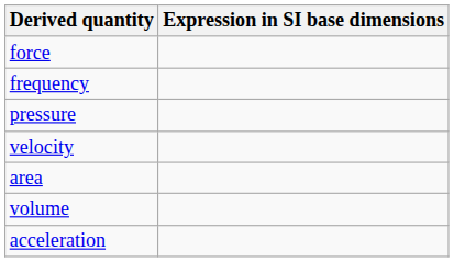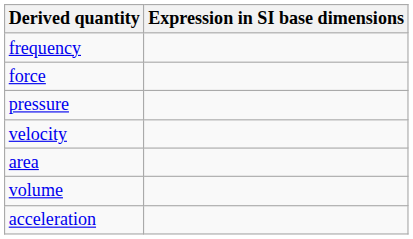 <table class="wikitable">
 <tr>
 <th>Derived quantity</th>
 <th>Expression in SI base dimensions</th>
 </tr>
 <tr>
-<td><a href='#'>force</a></td>
+<td><a href='#'>frequency</a></td>
 <td></td>
 </tr>
 <tr>
-<td><a href='#'>frequency</a></td>
+<td><a href='#'>force</a></td>
 <td></td>
 </tr>
 <tr>
 <td><a href='#'>pressure</a></td>
 <td></td>
 </tr>
 <tr>
 <td><a href='#'>velocity</a></td>
 <td></td>
 </tr>
 <tr>
 <td><a href='#'>area</a></td>
 <td></td>
 </tr>
 <tr>
 <td><a href='#'>volume</a></td>
 <td></td>
 </tr>
 <tr>
 <td><a href='#'>acceleration</a></td>
 <td></td>
 </tr>
 </table>
